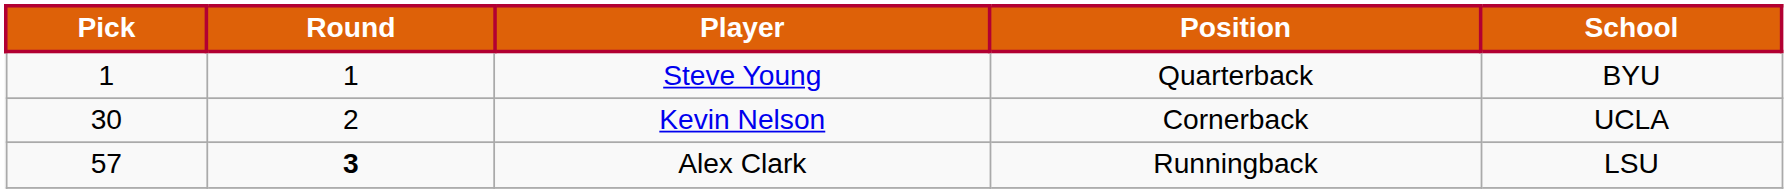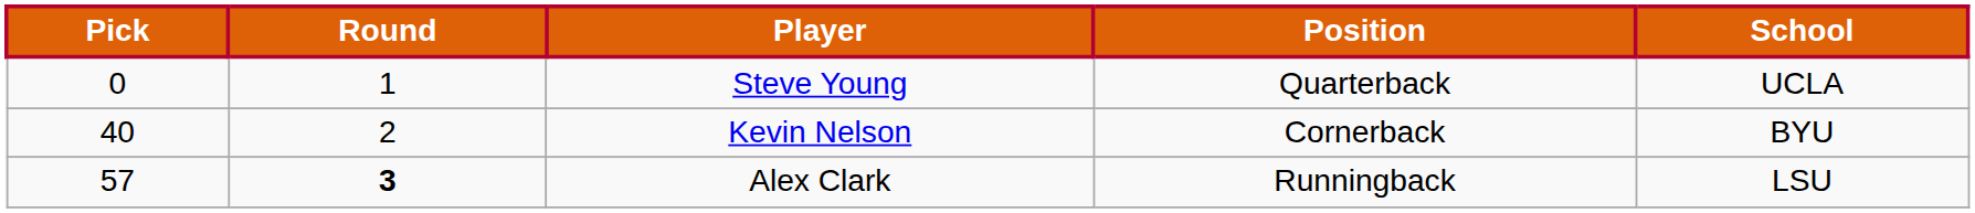 <table class="wikitable sortable sortable" style="width:80%;">
 <tr style="text-align:center; background:#de6108; color:#fff; border:2px solid #b20032;">
 <td style="border: 2px solid #b20032;"><strong>Pick</strong></td>
 <td style="border: 2px solid #b20032;"><strong>Round</strong></td>
 <td style="border: 2px solid #b20032;"><strong>Player</strong></td>
 <td style="border: 2px solid #b20032;"><strong>Position</strong></td>
 <td style="border: 2px solid #b20032;"><strong>School</strong></td>
 </tr>
 <tr align=center>
-<td>1</td>
+<td>0</td>
 <td>1</td>
 <td><a href='#'>Steve Young</a></td>
 <td>Quarterback</td>
-<td>BYU</td>
+<td>UCLA</td>
 </tr>
 <tr align=center>
-<td align=center>30</td>
+<td align=center>40</td>
 <td>2</td>
 <td><a href='#'>Kevin Nelson</a></td>
 <td>Cornerback</td>
-<td>UCLA</td>
+<td>BYU</td>
 </tr>
 <tr align=center>
 <td align=center>57</td>
 <td><strong>3</strong></td>
 <td>Alex Clark</td>
 <td>Runningback</td>
 <td>LSU</td>
 </tr>
 </table>
